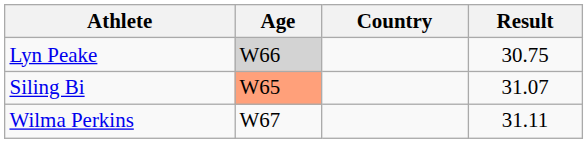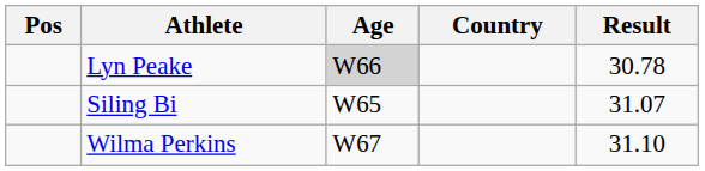 <table class="wikitable"  style="text-align:center; width:50%;">
 <tr>
+<th>Pos</th>
 <th>Athlete</th>
 <th>Age</th>
 <th>Country</th>
 <th>Result</th>
 </tr>
 <tr>
+<td align=center></td>
 <td align=left><a href='#'>Lyn Peake</a></td>
 <td align=left style="background: lightgrey;">W66</td>
 <td align=left></td>
-<td>30.75</td>
+<td>30.78</td>
 </tr>
 <tr>
+<td align=center></td>
 <td align=left><a href='#'>Siling Bi</a></td>
-<td align=left style="background: lightsalmon;">W65</td>
+<td align=left>W65</td>
 <td align=left></td>
 <td>31.07</td>
 </tr>
 <tr>
+<td align=center></td>
 <td align=left><a href='#'>Wilma Perkins</a></td>
 <td align=left>W67</td>
 <td align=left></td>
-<td>31.11</td>
+<td>31.10</td>
 </tr>
 </table>
